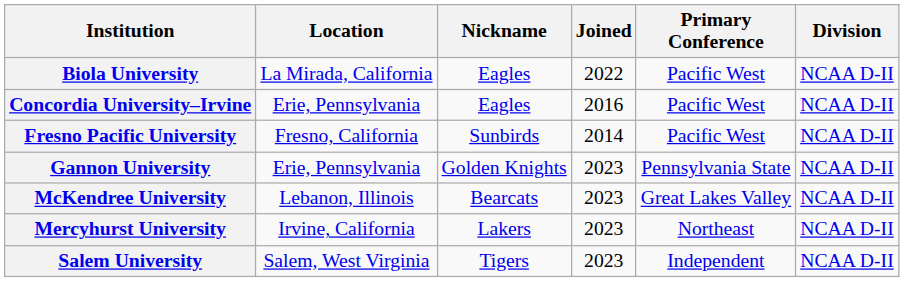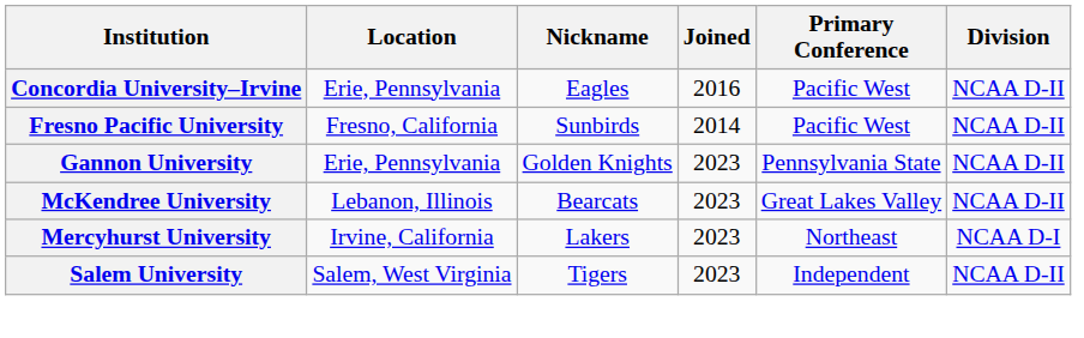 <table class="wikitable sortable" style="text-align:center">
 <tr>
 <th>Institution</th>
 <th>Location</th>
 <th>Nickname</th>
 <th>Joined</th>
 <th>Primary<br>Conference</th>
 <th>Division</th>
-</tr>
-<tr>
-<th><a href='#'>Biola University</a></th>
-<td><a href='#'>La Mirada, California</a></td>
-<td><a href='#'>Eagles</a></td>
-<td>2022</td>
-<td><a href='#'>Pacific West</a></td>
-<td><a href='#'>NCAA D-II</a></td>
 </tr>
 <tr>
 <th><a href='#'>Concordia University–Irvine</a></th>
 <td><a href='#'>Erie, Pennsylvania</a></td>
 <td><a href='#'>Eagles</a></td>
 <td>2016</td>
 <td><a href='#'>Pacific West</a></td>
 <td><a href='#'>NCAA D-II</a></td>
 </tr>
 <tr>
 <th><a href='#'>Fresno Pacific University</a></th>
 <td><a href='#'>Fresno, California</a></td>
 <td><a href='#'>Sunbirds</a></td>
 <td>2014</td>
 <td><a href='#'>Pacific West</a></td>
 <td><a href='#'>NCAA D-II</a></td>
 </tr>
 <tr>
 <th><a href='#'>Gannon University</a></th>
 <td><a href='#'>Erie, Pennsylvania</a></td>
 <td><a href='#'>Golden Knights</a></td>
 <td>2023</td>
 <td><a href='#'>Pennsylvania State</a></td>
 <td><a href='#'>NCAA D-II</a></td>
 </tr>
 <tr>
 <th><a href='#'>McKendree University</a></th>
 <td><a href='#'>Lebanon, Illinois</a></td>
 <td><a href='#'>Bearcats</a></td>
 <td>2023</td>
 <td><a href='#'>Great Lakes Valley</a></td>
 <td><a href='#'>NCAA D-II</a></td>
 </tr>
 <tr>
 <th><a href='#'>Mercyhurst University</a></th>
 <td><a href='#'>Irvine, California</a></td>
 <td><a href='#'>Lakers</a></td>
 <td>2023</td>
 <td><a href='#'>Northeast</a></td>
-<td><a href='#'>NCAA D-II</a></td>
+<td><a href='#'>NCAA D-I</a></td>
 </tr>
 <tr>
 <th><a href='#'>Salem University</a></th>
 <td><a href='#'>Salem, West Virginia</a></td>
 <td><a href='#'>Tigers</a></td>
 <td>2023</td>
 <td><a href='#'>Independent</a></td>
 <td><a href='#'>NCAA D-II</a></td>
 </tr>
 </table>
